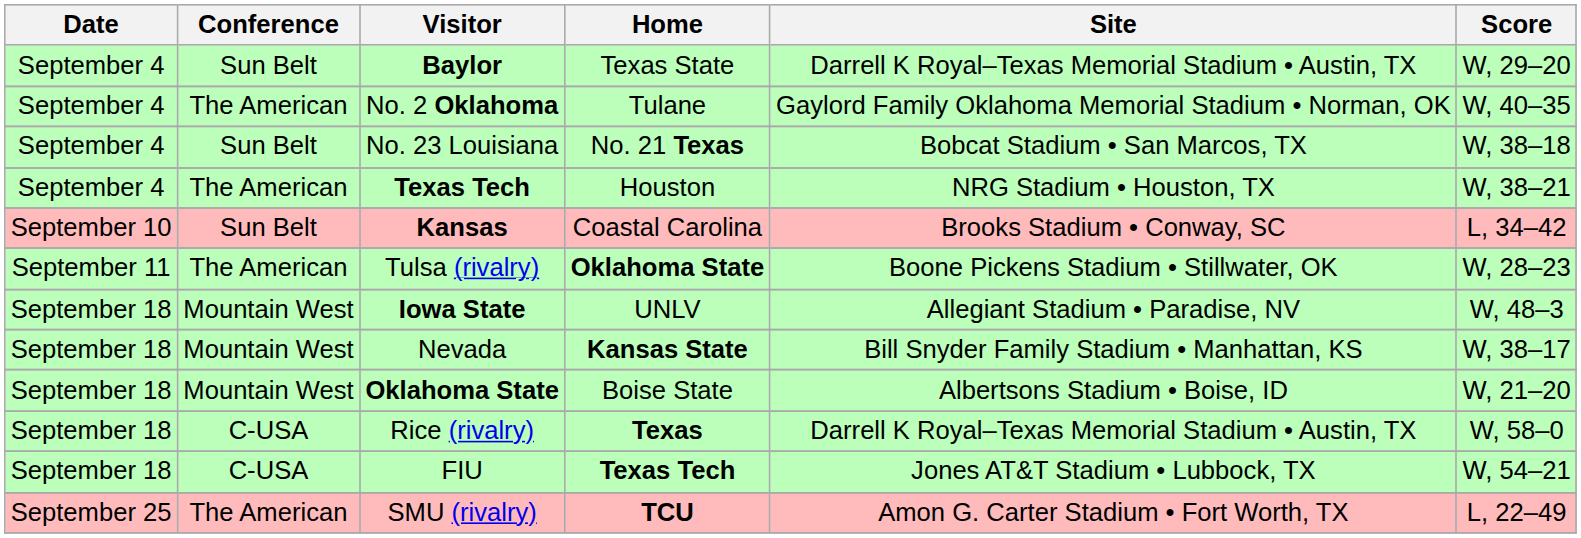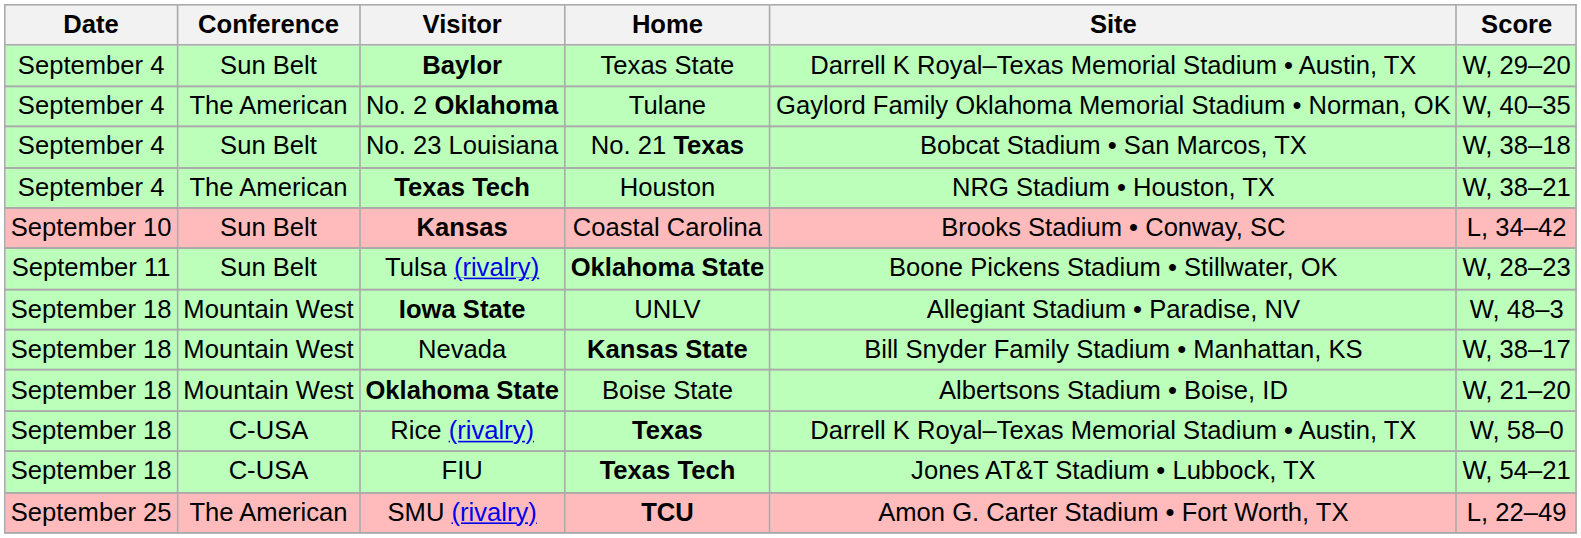 <table class="wikitable" style="text-align:center">
 <tr>
 <th>Date</th>
 <th>Conference</th>
 <th>Visitor</th>
 <th>Home</th>
 <th>Site</th>
 <th>Score</th>
 </tr>
 <tr style="background:#bfb">
 <td>September 4</td>
 <td>Sun Belt</td>
 <td><strong>Baylor</strong></td>
 <td>Texas State</td>
 <td>Darrell K Royal–Texas Memorial Stadium • Austin, TX</td>
 <td>W, 29–20</td>
 </tr>
 <tr>
 </tr>
 <tr style="background:#bfb">
 <td>September 4</td>
 <td>The American</td>
 <td>No. 2 <strong>Oklahoma</strong></td>
 <td>Tulane</td>
 <td>Gaylord Family Oklahoma Memorial Stadium • Norman, OK</td>
 <td>W, 40–35</td>
 </tr>
 <tr>
 </tr>
 <tr style="background:#bfb">
 <td>September 4</td>
 <td>Sun Belt</td>
 <td>No. 23 Louisiana</td>
 <td>No. 21 <strong>Texas</strong></td>
 <td>Bobcat Stadium • San Marcos, TX</td>
 <td>W, 38–18</td>
 </tr>
 <tr>
 </tr>
 <tr style="background:#bfb">
 <td>September 4</td>
 <td>The American</td>
 <td><strong>Texas Tech</strong></td>
 <td>Houston</td>
 <td>NRG Stadium • Houston, TX</td>
 <td>W, 38–21</td>
 </tr>
 <tr>
 </tr>
 <tr style="background:#fbb">
 <td>September 10</td>
 <td>Sun Belt</td>
 <td><strong>Kansas</strong></td>
 <td>Coastal Carolina</td>
 <td>Brooks Stadium • Conway, SC</td>
 <td>L, 34–42</td>
 </tr>
 <tr>
 </tr>
 <tr style="background:#bfb">
 <td>September 11</td>
-<td>The American</td>
+<td>Sun Belt</td>
 <td>Tulsa <a href='#'>(rivalry)</a></td>
 <td><strong>Oklahoma State</strong></td>
 <td>Boone Pickens Stadium • Stillwater, OK</td>
 <td>W, 28–23</td>
 </tr>
 <tr>
 </tr>
 <tr style="background:#bfb">
 <td>September 18</td>
 <td>Mountain West</td>
 <td><strong>Iowa State</strong></td>
 <td>UNLV</td>
 <td>Allegiant Stadium • Paradise, NV</td>
 <td>W, 48–3</td>
 </tr>
 <tr>
 </tr>
 <tr style="background:#bfb">
 <td>September 18</td>
 <td>Mountain West</td>
 <td>Nevada</td>
 <td><strong>Kansas State</strong></td>
 <td>Bill Snyder Family Stadium • Manhattan, KS</td>
 <td>W, 38–17</td>
 </tr>
 <tr>
 </tr>
 <tr style="background:#bfb">
 <td>September 18</td>
 <td>Mountain West</td>
 <td><strong>Oklahoma State</strong></td>
 <td>Boise State</td>
 <td>Albertsons Stadium • Boise, ID</td>
 <td>W, 21–20</td>
 </tr>
 <tr>
 </tr>
 <tr style="background:#bfb">
 <td>September 18</td>
 <td>C-USA</td>
 <td>Rice <a href='#'>(rivalry)</a></td>
 <td><strong>Texas</strong></td>
 <td>Darrell K Royal–Texas Memorial Stadium • Austin, TX</td>
 <td>W, 58–0</td>
 </tr>
 <tr>
 </tr>
 <tr style="background:#bfb">
 <td>September 18</td>
 <td>C-USA</td>
 <td>FIU</td>
 <td><strong>Texas Tech</strong></td>
 <td>Jones AT&T Stadium • Lubbock, TX</td>
 <td>W, 54–21</td>
 </tr>
 <tr>
 </tr>
 <tr style="background:#fbb">
 <td>September 25</td>
 <td>The American</td>
 <td>SMU <a href='#'>(rivalry)</a></td>
 <td><strong>TCU</strong></td>
 <td>Amon G. Carter Stadium • Fort Worth, TX</td>
 <td>L, 22–49</td>
 </tr>
 <tr>
 </tr>
 </table>
